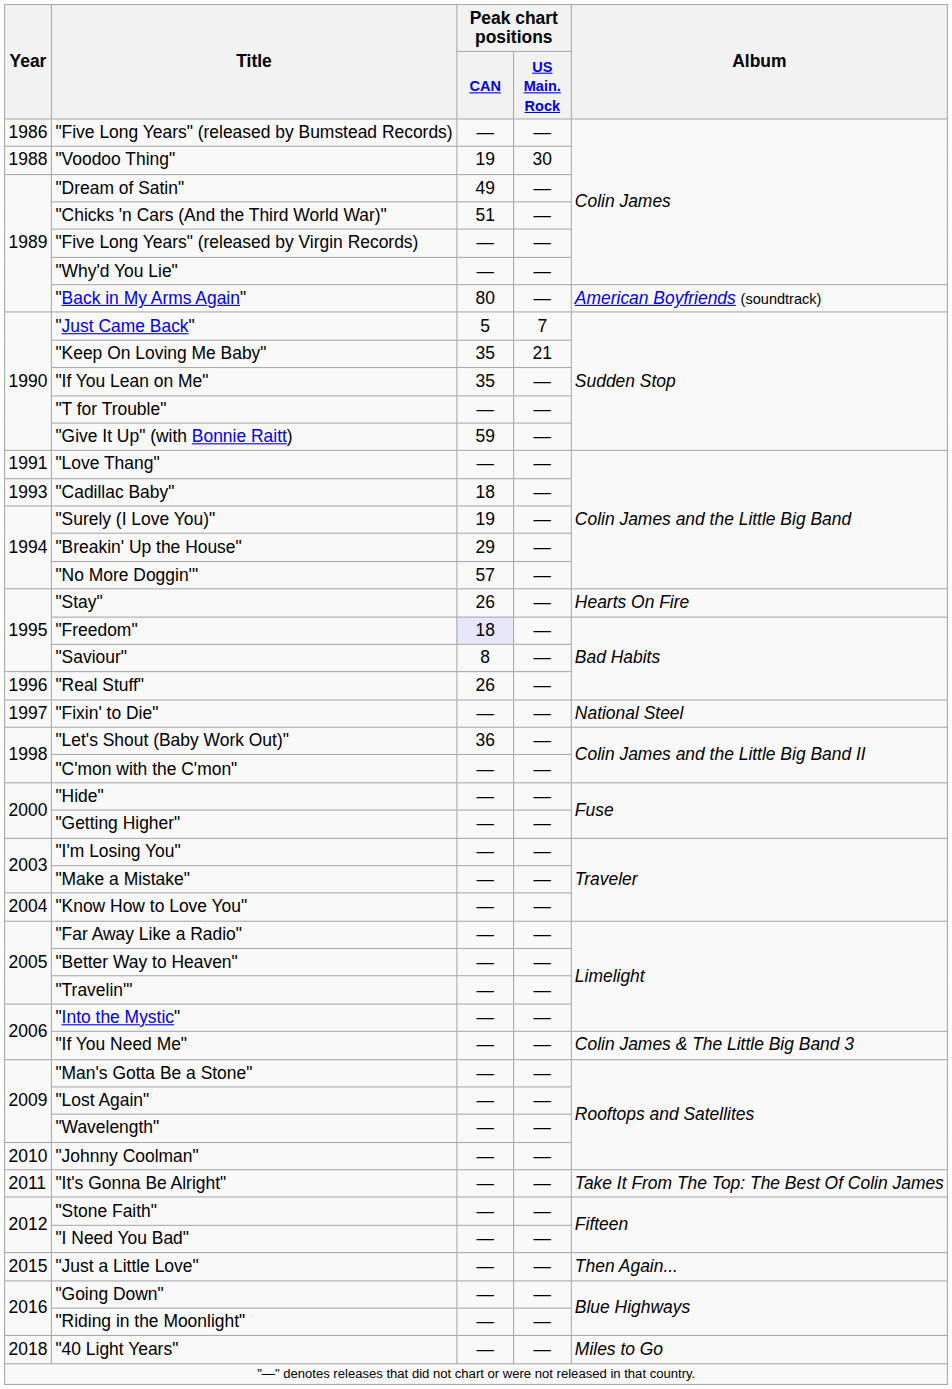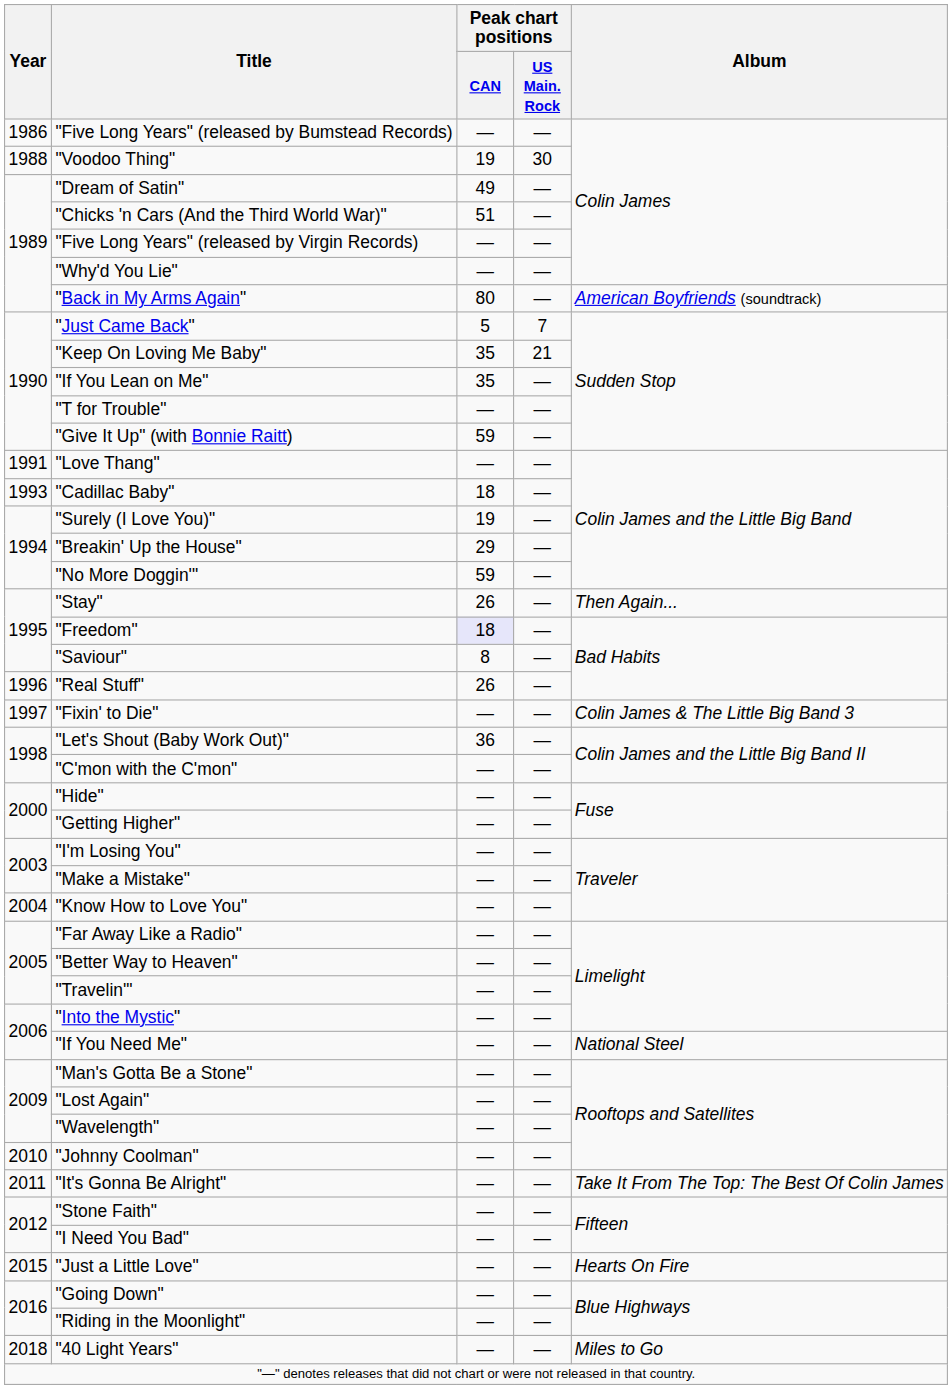 <table class="wikitable">
 <tr>
 <th rowspan=2>Year</th>
 <th rowspan=2>Title</th>
 <th colspan=2>Peak chart positions</th>
 <th rowspan=2>Album</th>
 </tr>
 <tr>
 <th width=45><small><a href='#'>CAN</a><br></small></th>
 <th width=45><small><a href='#'>US Main. Rock</a></small><br></th>
 </tr>
 <tr>
 <td>1986</td>
 <td>"Five Long Years" (released by Bumstead Records)</td>
 <td align="center">—</td>
 <td align="center">—</td>
 <td rowspan="6"><em>Colin James</em></td>
 </tr>
 <tr>
 <td>1988</td>
 <td>"Voodoo Thing"</td>
 <td align="center">19</td>
 <td align="center">30</td>
 </tr>
 <tr>
 <td rowspan=5>1989</td>
 <td>"Dream of Satin"</td>
 <td align="center">49</td>
 <td align="center">—</td>
 </tr>
 <tr>
 <td>"Chicks 'n Cars (And the Third World War)"</td>
 <td align="center">51</td>
 <td align="center">—</td>
 </tr>
 <tr>
 <td>"Five Long Years" (released by Virgin Records)</td>
 <td align="center">—</td>
 <td align="center">—</td>
 </tr>
 <tr>
 <td>"Why'd You Lie"</td>
 <td align="center">—</td>
 <td align="center">—</td>
 </tr>
 <tr>
 <td>"<a href='#'>Back in My Arms Again</a>"</td>
 <td align="center">80</td>
 <td align="center">—</td>
 <td><em><a href='#'>American Boyfriends</a></em> <small>(soundtrack)</small></td>
 </tr>
 <tr>
 <td rowspan="5">1990</td>
 <td>"<a href='#'>Just Came Back</a>"</td>
 <td align="center">5</td>
 <td align="center">7</td>
 <td rowspan="5"><em>Sudden Stop</em></td>
 </tr>
 <tr>
 <td>"Keep On Loving Me Baby"</td>
 <td align="center">35</td>
 <td align="center">21</td>
 </tr>
 <tr>
 <td>"If You Lean on Me"</td>
 <td align="center">35</td>
 <td align="center">—</td>
 </tr>
 <tr>
 <td>"T for Trouble"</td>
 <td align="center">—</td>
 <td align="center">—</td>
 </tr>
 <tr>
 <td>"Give It Up" (with <a href='#'>Bonnie Raitt</a>)</td>
 <td align="center">59</td>
 <td align="center">—</td>
 </tr>
 <tr>
 <td>1991</td>
 <td>"Love Thang"</td>
 <td align="center">—</td>
 <td align="center">—</td>
 <td rowspan="5"><em>Colin James and the Little Big Band</em></td>
 </tr>
 <tr>
 <td>1993</td>
 <td>"Cadillac Baby"</td>
 <td align="center">18</td>
 <td align="center">—</td>
 </tr>
 <tr>
 <td rowspan="3">1994</td>
 <td>"Surely (I Love You)"</td>
 <td align="center">19</td>
 <td align="center">—</td>
 </tr>
 <tr>
 <td>"Breakin' Up the House"</td>
 <td align="center">29</td>
 <td align="center">—</td>
 </tr>
 <tr>
 <td>"No More Doggin'"</td>
-<td align="center">57</td>
+<td align="center">59</td>
 <td align="center">—</td>
 </tr>
 <tr>
 <td rowspan="3">1995</td>
 <td>"Stay"</td>
 <td align="center">26</td>
 <td align="center">—</td>
-<td><em>Hearts On Fire</em></td>
+<td><em>Then Again...</em></td>
 </tr>
 <tr>
 <td>"Freedom"</td>
 <td align="center" style="background: lavender;">18</td>
 <td align="center">—</td>
 <td rowspan="3"><em>Bad Habits</em></td>
 </tr>
 <tr>
 <td>"Saviour"</td>
 <td align="center">8</td>
 <td align="center">—</td>
 </tr>
 <tr>
 <td>1996</td>
 <td>"Real Stuff"</td>
 <td align="center">26</td>
 <td align="center">—</td>
 </tr>
 <tr>
 <td>1997</td>
 <td>"Fixin' to Die"</td>
 <td align="center">—</td>
 <td align="center">—</td>
-<td rowspan="1"><em>National Steel</em></td>
+<td><em>Colin James & The Little Big Band 3</em></td>
 </tr>
 <tr>
 <td rowspan="2">1998</td>
 <td>"Let's Shout (Baby Work Out)"</td>
 <td align="center">36</td>
 <td align="center">—</td>
 <td rowspan="2"><em>Colin James and the Little Big Band II</em></td>
 </tr>
 <tr>
 <td>"C'mon with the C'mon"</td>
 <td align="center">—</td>
 <td align="center">—</td>
 </tr>
 <tr>
 <td rowspan="2">2000</td>
 <td>"Hide"</td>
 <td align="center">—</td>
 <td align="center">—</td>
 <td rowspan="2"><em>Fuse</em></td>
 </tr>
 <tr>
 <td>"Getting Higher"</td>
 <td align="center">—</td>
 <td align="center">—</td>
 </tr>
 <tr>
 <td rowspan="2">2003</td>
 <td>"I'm Losing You"</td>
 <td align="center">—</td>
 <td align="center">—</td>
 <td rowspan="3"><em>Traveler</em></td>
 </tr>
 <tr>
 <td>"Make a Mistake"</td>
 <td align="center">—</td>
 <td align="center">—</td>
 </tr>
 <tr>
 <td>2004</td>
 <td>"Know How to Love You"</td>
 <td align="center">—</td>
 <td align="center">—</td>
 </tr>
 <tr>
 <td rowspan="3">2005</td>
 <td>"Far Away Like a Radio"</td>
 <td align="center">—</td>
 <td align="center">—</td>
 <td rowspan="4"><em>Limelight</em></td>
 </tr>
 <tr>
 <td>"Better Way to Heaven"</td>
 <td align="center">—</td>
 <td align="center">—</td>
 </tr>
 <tr>
 <td>"Travelin'"</td>
 <td align="center">—</td>
 <td align="center">—</td>
 </tr>
 <tr>
 <td rowspan="2">2006</td>
 <td>"<a href='#'>Into the Mystic</a>"</td>
 <td align="center">—</td>
 <td align="center">—</td>
 </tr>
 <tr>
 <td>"If You Need Me"</td>
 <td align="center">—</td>
 <td align="center">—</td>
-<td><em>Colin James & The Little Big Band 3</em></td>
+<td rowspan="1"><em>National Steel</em></td>
 </tr>
 <tr>
 <td rowspan="3">2009</td>
 <td>"Man's Gotta Be a Stone"</td>
 <td align="center">—</td>
 <td align="center">—</td>
 <td rowspan="4"><em>Rooftops and Satellites</em></td>
 </tr>
 <tr>
 <td>"Lost Again"</td>
 <td align="center">—</td>
 <td align="center">—</td>
 </tr>
 <tr>
 <td>"Wavelength"</td>
 <td align="center">—</td>
 <td align="center">—</td>
 </tr>
 <tr>
 <td>2010</td>
 <td>"Johnny Coolman"</td>
 <td align="center">—</td>
 <td align="center">—</td>
 </tr>
 <tr>
 <td>2011</td>
 <td>"It's Gonna Be Alright"</td>
 <td align="center">—</td>
 <td align="center">—</td>
 <td rowspan="1"><em>Take It From The Top: The Best Of Colin James</em></td>
 </tr>
 <tr>
 <td rowspan="2">2012</td>
 <td>"Stone Faith"</td>
 <td align="center">—</td>
 <td align="center">—</td>
 <td rowspan="2"><em>Fifteen</em></td>
 </tr>
 <tr>
 <td>"I Need You Bad"</td>
 <td align="center">—</td>
 <td align="center">—</td>
 </tr>
 <tr>
 <td>2015</td>
 <td>"Just a Little Love"</td>
 <td align="center">—</td>
 <td align="center">—</td>
-<td><em>Then Again...</em></td>
+<td><em>Hearts On Fire</em></td>
 </tr>
 <tr>
 <td rowspan="2">2016</td>
 <td>"Going Down"</td>
 <td align="center">—</td>
 <td align="center">—</td>
 <td rowspan="2"><em>Blue Highways</em></td>
 </tr>
 <tr>
 <td>"Riding in the Moonlight"</td>
 <td align="center">—</td>
 <td align="center">—</td>
 </tr>
 <tr>
 <td>2018</td>
 <td>"40 Light Years"</td>
 <td align="center">—</td>
 <td align="center">—</td>
 <td><em>Miles to Go</em></td>
 </tr>
 <tr>
 <td colspan="13" align="center" style="font-size:9pt">"—" denotes releases that did not chart or were not released in that country.</td>
 </tr>
 <tr>
 </tr>
 </table>
